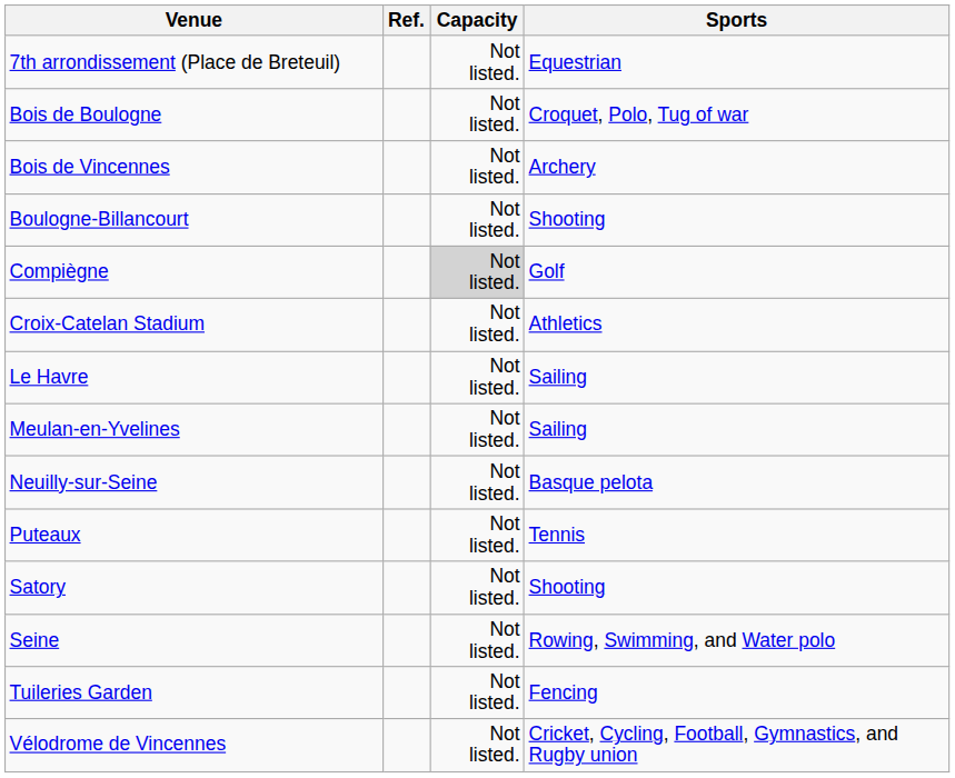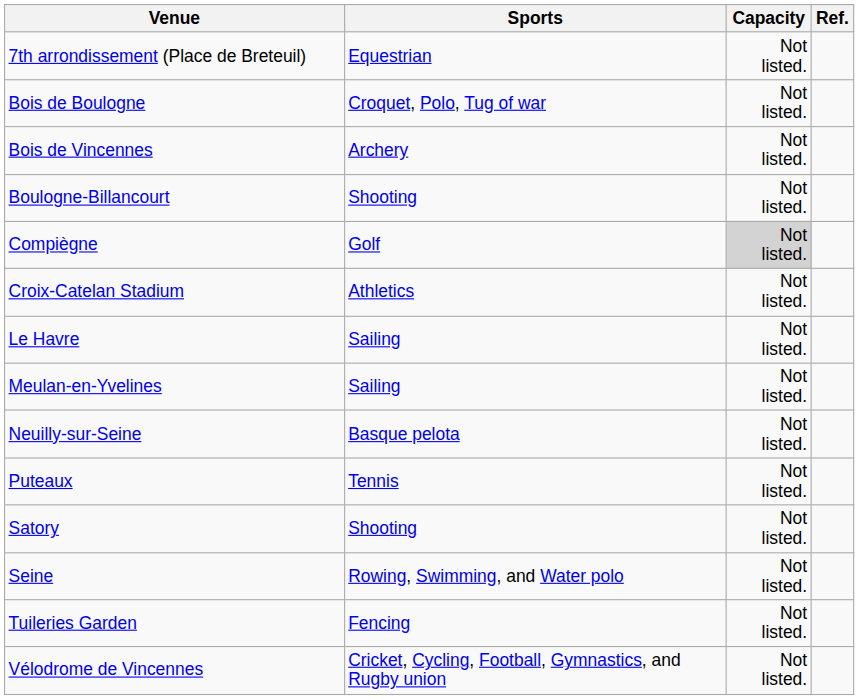 <table class="wikitable sortable" width=780px>
 <tr>
 <th width=40%>Venue</th>
+<th class="unsortable" width=45%>Sports</th>
+<th width=10%>Capacity</th>
 <th class="unsortable">Ref.</th>
-<th width=10%>Capacity</th>
-<th class="unsortable" width=45%>Sports</th>
 </tr>
 <tr>
 <td><a href='#'>7th arrondissement</a> (Place de Breteuil)</td>
+<td><a href='#'>Equestrian</a></td>
+<td align=right>Not listed.</td>
 <td align=center></td>
-<td align=right>Not listed.</td>
-<td><a href='#'>Equestrian</a></td>
 </tr>
 <tr>
 <td><a href='#'>Bois de Boulogne</a></td>
+<td><a href='#'>Croquet</a>, <a href='#'>Polo</a>, <a href='#'>Tug of war</a></td>
+<td align=right>Not listed.</td>
 <td align=center></td>
-<td align=right>Not listed.</td>
-<td><a href='#'>Croquet</a>, <a href='#'>Polo</a>, <a href='#'>Tug of war</a></td>
 </tr>
 <tr>
 <td><a href='#'>Bois de Vincennes</a></td>
+<td><a href='#'>Archery</a></td>
+<td align=right>Not listed.</td>
 <td align=center></td>
-<td align=right>Not listed.</td>
-<td><a href='#'>Archery</a></td>
 </tr>
 <tr>
 <td><a href='#'>Boulogne-Billancourt</a></td>
+<td><a href='#'>Shooting</a></td>
+<td align=right>Not listed.</td>
 <td align=center></td>
-<td align=right>Not listed.</td>
-<td><a href='#'>Shooting</a></td>
 </tr>
 <tr>
 <td><a href='#'>Compiègne</a></td>
+<td><a href='#'>Golf</a></td>
+<td align=right style="background: lightgrey;">Not listed.</td>
 <td align=center></td>
-<td align=right style="background: lightgrey;">Not listed.</td>
-<td><a href='#'>Golf</a></td>
 </tr>
 <tr>
 <td><a href='#'>Croix-Catelan Stadium</a></td>
+<td><a href='#'>Athletics</a></td>
+<td align=right>Not listed.</td>
 <td align=center></td>
-<td align=right>Not listed.</td>
-<td><a href='#'>Athletics</a></td>
 </tr>
 <tr>
 <td><a href='#'>Le Havre</a></td>
+<td><a href='#'>Sailing</a></td>
+<td align=right>Not listed.</td>
 <td align=center></td>
-<td align=right>Not listed.</td>
-<td><a href='#'>Sailing</a></td>
 </tr>
 <tr>
 <td><a href='#'>Meulan-en-Yvelines</a></td>
+<td><a href='#'>Sailing</a></td>
+<td align=right>Not listed.</td>
 <td align=center></td>
-<td align=right>Not listed.</td>
-<td><a href='#'>Sailing</a></td>
 </tr>
 <tr>
 <td><a href='#'>Neuilly-sur-Seine</a></td>
+<td><a href='#'>Basque pelota</a></td>
+<td align=right>Not listed.</td>
 <td align=center></td>
-<td align=right>Not listed.</td>
-<td><a href='#'>Basque pelota</a></td>
 </tr>
 <tr>
 <td><a href='#'>Puteaux</a></td>
+<td><a href='#'>Tennis</a></td>
+<td align=right>Not listed.</td>
 <td align=center></td>
-<td align=right>Not listed.</td>
-<td><a href='#'>Tennis</a></td>
 </tr>
 <tr>
 <td><a href='#'>Satory</a></td>
+<td><a href='#'>Shooting</a></td>
+<td align=right>Not listed.</td>
 <td align=center></td>
-<td align=right>Not listed.</td>
-<td><a href='#'>Shooting</a></td>
 </tr>
 <tr>
 <td><a href='#'>Seine</a></td>
+<td><a href='#'>Rowing</a>, <a href='#'>Swimming</a>, and <a href='#'>Water polo</a></td>
+<td align=right>Not listed.</td>
 <td align=center></td>
-<td align=right>Not listed.</td>
-<td><a href='#'>Rowing</a>, <a href='#'>Swimming</a>, and <a href='#'>Water polo</a></td>
 </tr>
 <tr>
 <td><a href='#'>Tuileries Garden</a></td>
+<td><a href='#'>Fencing</a></td>
+<td align=right>Not listed.</td>
 <td align=center></td>
-<td align=right>Not listed.</td>
-<td><a href='#'>Fencing</a></td>
 </tr>
 <tr>
 <td><a href='#'>Vélodrome de Vincennes</a></td>
+<td><a href='#'>Cricket</a>, <a href='#'>Cycling</a>, <a href='#'>Football</a>, <a href='#'>Gymnastics</a>, and <a href='#'>Rugby union</a></td>
+<td align=right>Not listed.</td>
 <td align=center></td>
-<td align=right>Not listed.</td>
-<td><a href='#'>Cricket</a>, <a href='#'>Cycling</a>, <a href='#'>Football</a>, <a href='#'>Gymnastics</a>, and <a href='#'>Rugby union</a></td>
 </tr>
 </table>
